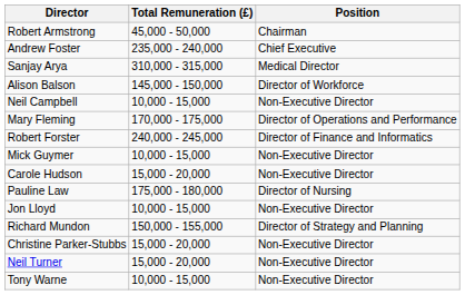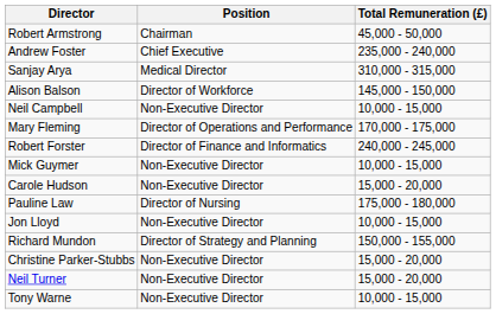 <table class="wikitable">
 <tr>
 <th>Director</th>
+<th>Position</th>
 <th>Total Remuneration (£)</th>
-<th>Position</th>
 </tr>
 <tr>
 <td>Robert Armstrong</td>
+<td>Chairman</td>
 <td>45,000 - 50,000</td>
-<td>Chairman</td>
 </tr>
 <tr>
 <td>Andrew Foster</td>
+<td>Chief Executive</td>
 <td>235,000 - 240,000</td>
-<td>Chief Executive</td>
 </tr>
 <tr>
 <td>Sanjay Arya</td>
+<td>Medical Director</td>
 <td>310,000 - 315,000</td>
-<td>Medical Director</td>
 </tr>
 <tr>
 <td>Alison Balson</td>
+<td>Director of Workforce</td>
 <td>145,000 - 150,000</td>
-<td>Director of Workforce</td>
 </tr>
 <tr>
 <td>Neil Campbell</td>
+<td>Non-Executive Director</td>
 <td>10,000 - 15,000</td>
-<td>Non-Executive Director</td>
 </tr>
 <tr>
 <td>Mary Fleming</td>
+<td>Director of Operations and Performance</td>
 <td>170,000 - 175,000</td>
-<td>Director of Operations and Performance</td>
 </tr>
 <tr>
 <td>Robert Forster</td>
+<td>Director of Finance and Informatics</td>
 <td>240,000 - 245,000</td>
-<td>Director of Finance and Informatics</td>
 </tr>
 <tr>
 <td>Mick Guymer</td>
+<td>Non-Executive Director</td>
 <td>10,000 - 15,000</td>
-<td>Non-Executive Director</td>
 </tr>
 <tr>
 <td>Carole Hudson</td>
+<td>Non-Executive Director</td>
 <td>15,000 - 20,000</td>
-<td>Non-Executive Director</td>
 </tr>
 <tr>
 <td>Pauline Law</td>
+<td>Director of Nursing</td>
 <td>175,000 - 180,000</td>
-<td>Director of Nursing</td>
 </tr>
 <tr>
 <td>Jon Lloyd</td>
+<td>Non-Executive Director</td>
 <td>10,000 - 15,000</td>
-<td>Non-Executive Director</td>
 </tr>
 <tr>
 <td>Richard Mundon</td>
+<td>Director of Strategy and Planning</td>
 <td>150,000 - 155,000</td>
-<td>Director of Strategy and Planning</td>
 </tr>
 <tr>
 <td>Christine Parker-Stubbs</td>
+<td>Non-Executive Director</td>
 <td>15,000 - 20,000</td>
-<td>Non-Executive Director</td>
 </tr>
 <tr>
 <td><a href='#'>Neil Turner</a></td>
+<td>Non-Executive Director</td>
 <td>15,000 - 20,000</td>
-<td>Non-Executive Director</td>
 </tr>
 <tr>
 <td>Tony Warne</td>
+<td>Non-Executive Director</td>
 <td>10,000 - 15,000</td>
-<td>Non-Executive Director</td>
 </tr>
 </table>
